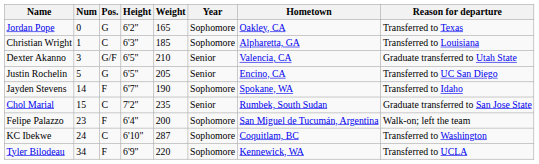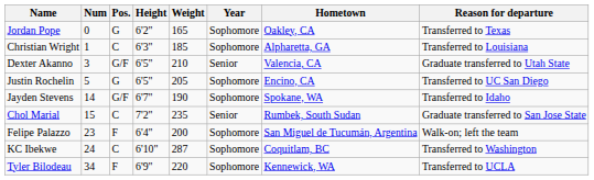 <table class="wikitable sortable" border="1">
 <tr>
 <th>Name</th>
 <th>Num</th>
 <th>Pos.</th>
 <th>Height</th>
 <th>Weight</th>
 <th>Year</th>
 <th>Hometown</th>
 <th class="unsortable">Reason for departure</th>
 </tr>
 <tr>
 <td><a href='#'>Jordan Pope</a></td>
 <td>0</td>
 <td>G</td>
 <td>6'2"</td>
 <td>165</td>
 <td>Sophomore</td>
 <td><a href='#'>Oakley, CA</a></td>
 <td>Transferred to <a href='#'>Texas</a></td>
 </tr>
 <tr>
 <td>Christian Wright</td>
 <td>1</td>
 <td>C</td>
 <td>6'3"</td>
 <td>185</td>
 <td>Sophomore</td>
 <td><a href='#'>Alpharetta, GA</a></td>
 <td>Transferred to <a href='#'>Louisiana</a></td>
 </tr>
 <tr>
 <td>Dexter Akanno</td>
 <td>3</td>
 <td>G/F</td>
 <td>6'5"</td>
 <td>210</td>
 <td> Senior</td>
 <td><a href='#'>Valencia, CA</a></td>
 <td>Graduate transferred to <a href='#'>Utah State</a></td>
 </tr>
 <tr>
 <td>Justin Rochelin</td>
 <td>5</td>
 <td>G</td>
 <td>6'5"</td>
 <td>205</td>
-<td> Senior</td>
+<td> Sophomore</td>
 <td><a href='#'>Encino, CA</a></td>
 <td>Transferred to <a href='#'>UC San Diego</a></td>
 </tr>
 <tr>
 <td>Jayden Stevens</td>
 <td>14</td>
-<td>F</td>
+<td>G/F</td>
 <td>6'7"</td>
 <td>190</td>
 <td>Sophomore</td>
 <td><a href='#'>Spokane, WA</a></td>
 <td>Transferred to <a href='#'>Idaho</a></td>
 </tr>
 <tr>
 <td><a href='#'>Chol Marial</a></td>
 <td>15</td>
 <td>C</td>
 <td>7'2"</td>
 <td>235</td>
 <td> Senior</td>
 <td><a href='#'>Rumbek, South Sudan</a></td>
 <td>Graduate transferred to <a href='#'>San Jose State</a></td>
 </tr>
 <tr>
 <td>Felipe Palazzo</td>
 <td>23</td>
 <td>F</td>
 <td>6'4"</td>
 <td>200</td>
 <td>Sophomore</td>
 <td><a href='#'>San Miguel de Tucumán, Argentina</a></td>
 <td>Walk-on; left the team</td>
 </tr>
 <tr>
 <td>KC Ibekwe</td>
 <td>24</td>
 <td>C</td>
 <td>6'10"</td>
 <td>287</td>
 <td>Sophomore</td>
 <td><a href='#'>Coquitlam, BC</a></td>
 <td>Transferred to <a href='#'>Washington</a></td>
 </tr>
 <tr>
 <td><a href='#'>Tyler Bilodeau</a></td>
 <td>34</td>
 <td>F</td>
 <td>6'9"</td>
 <td>220</td>
 <td>Sophomore</td>
 <td><a href='#'>Kennewick, WA</a></td>
 <td>Transferred to <a href='#'>UCLA</a></td>
 </tr>
 </table>
